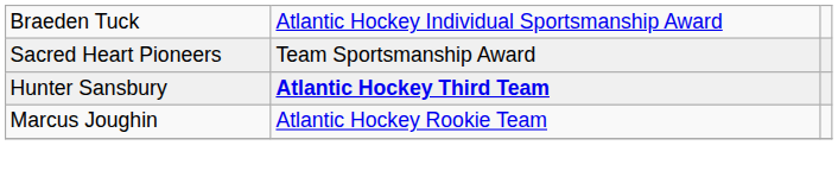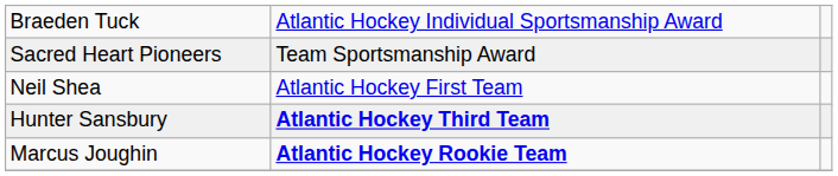 <table class="wikitable" width=40%>
 <tr>
 <td>Braeden Tuck</td>
 <td><a href='#'>Atlantic Hockey Individual Sportsmanship Award</a></td>
 <td></td>
 </tr>
 <tr bgcolor=f0f0f0>
 <td>Sacred Heart Pioneers</td>
 <td>Team Sportsmanship Award</td>
 <td></td>
 </tr>
+<tr>
+<td>Neil Shea</td>
+<td rowspan=1><a href='#'>Atlantic Hockey First Team</a></td>
+<td rowspan=1></td>
+</tr>
 <tr bgcolor=f0f0f0>
 <td>Hunter Sansbury</td>
 <td rowspan=1><strong><a href='#'>Atlantic Hockey Third Team</a></strong></td>
 <td rowspan=1></td>
 </tr>
 <tr>
 <td>Marcus Joughin</td>
-<td rowspan=1><a href='#'>Atlantic Hockey Rookie Team</a></td>
+<td rowspan=1><strong><a href='#'>Atlantic Hockey Rookie Team</a></strong></td>
 <td rowspan=1></td>
 </tr>
 <tr>
 </tr>
 </table>
